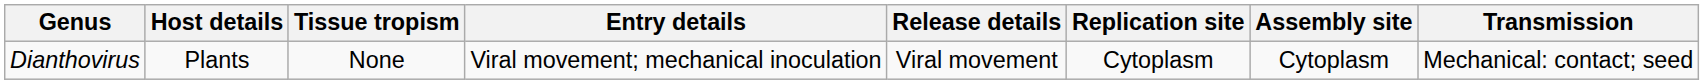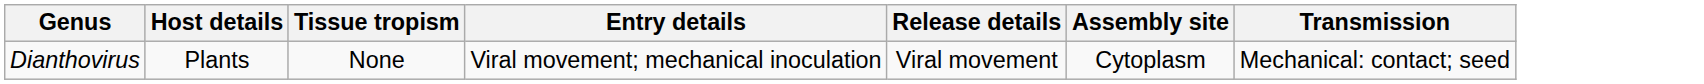 <table class="wikitable sortable" style="text-align:center">
 <tr>
 <th>Genus</th>
 <th>Host details</th>
 <th>Tissue tropism</th>
 <th>Entry details</th>
 <th>Release details</th>
-<th>Replication site</th>
 <th>Assembly site</th>
 <th>Transmission</th>
 </tr>
 <tr>
 <td><em>Dianthovirus</em></td>
 <td>Plants</td>
 <td>None</td>
 <td>Viral movement; mechanical inoculation</td>
 <td>Viral movement</td>
 <td>Cytoplasm</td>
-<td>Cytoplasm</td>
 <td>Mechanical: contact; seed</td>
 </tr>
 </table>
